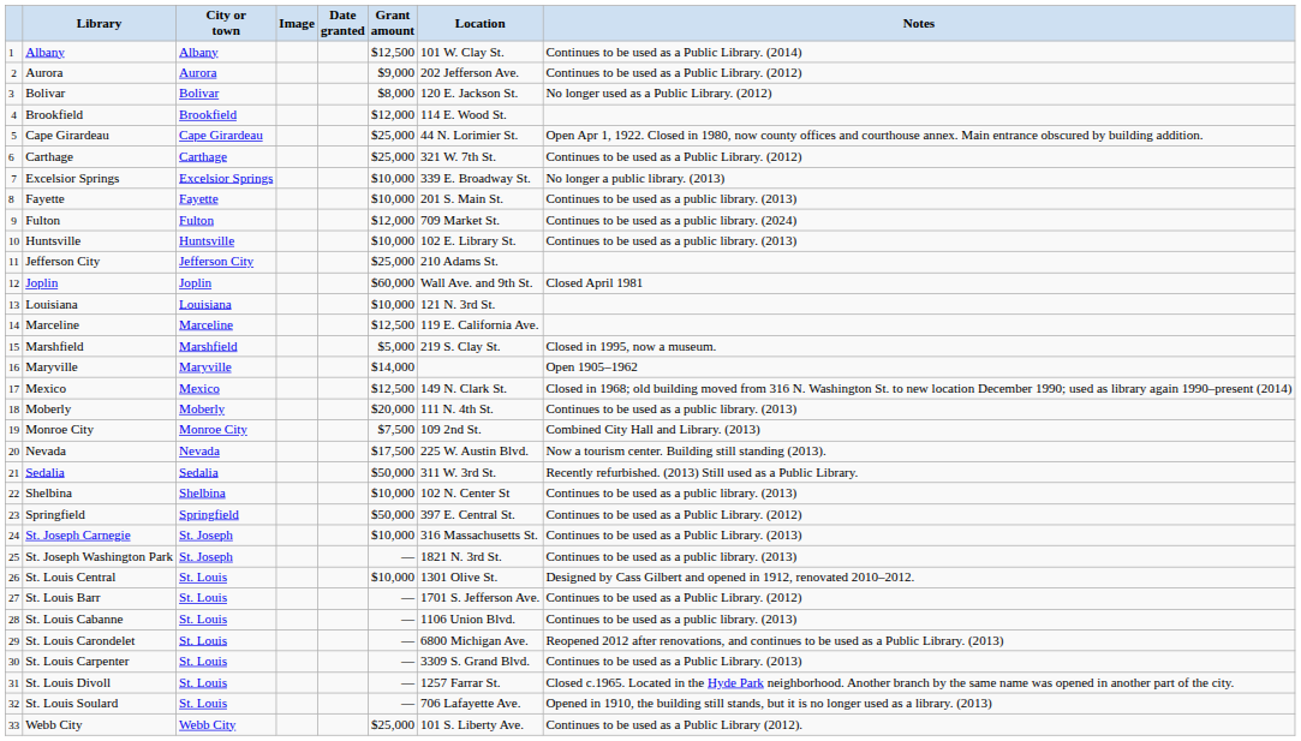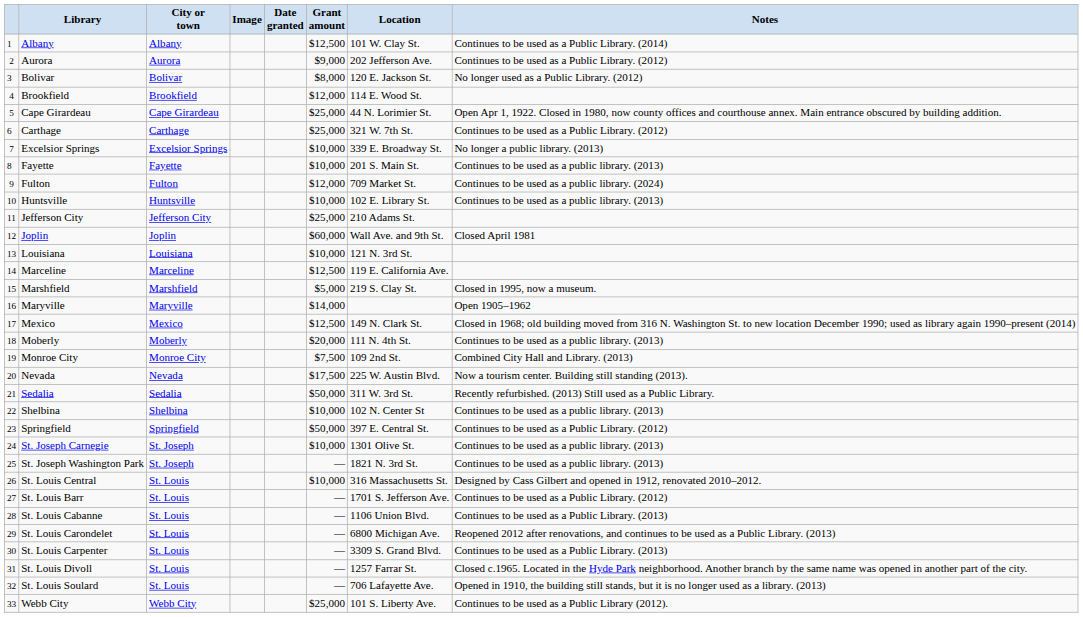 <table class="wikitable sortable" align="center">
 <tr>
 <th style="background-color:#CEE0F2;"></th>
 <th style="background-color:#CEE0F2;">Library</th>
 <th style="background-color:#CEE0F2;">City or<br>town</th>
 <th style="background-color:#CEE0F2;" class="unsortable">Image</th>
 <th style="background-color:#CEE0F2;">Date<br>granted</th>
 <th style="background-color:#CEE0F2;">Grant<br>amount</th>
 <th style="background-color:#CEE0F2;">Location</th>
 <th style="background-color:#CEE0F2;" class="unsortable">Notes</th>
 </tr>
 <tr ->
 <td><small>1</small></td>
 <td><a href='#'>Albany</a></td>
 <td><a href='#'>Albany</a></td>
 <td></td>
 <td></td>
 <td align=right>$12,500</td>
 <td>101 W. Clay St.</td>
 <td>Continues to be used as a Public Library. (2014)</td>
 </tr>
 <tr ->
 <td align=center><small>2</small></td>
 <td>Aurora</td>
 <td><a href='#'>Aurora</a></td>
 <td></td>
 <td></td>
 <td align=right>$9,000</td>
 <td>202 Jefferson Ave.</td>
 <td>Continues to be used as a Public Library. (2012)</td>
 </tr>
 <tr ->
 <td><small>3</small></td>
 <td>Bolivar</td>
 <td><a href='#'>Bolivar</a></td>
 <td></td>
 <td></td>
 <td align=right>$8,000</td>
 <td>120 E. Jackson St.</td>
 <td>No longer used as a Public Library. (2012)</td>
 </tr>
 <tr ->
 <td align=center><small>4</small></td>
 <td>Brookfield</td>
 <td><a href='#'>Brookfield</a></td>
 <td></td>
 <td></td>
 <td align=right>$12,000</td>
 <td>114 E. Wood St.</td>
 <td></td>
 </tr>
 <tr ->
 <td align=center><small>5</small></td>
 <td>Cape Girardeau</td>
 <td><a href='#'>Cape Girardeau</a></td>
 <td></td>
 <td></td>
 <td align=right>$25,000</td>
 <td>44 N. Lorimier St.</td>
 <td>Open Apr 1, 1922. Closed in 1980, now county offices and courthouse annex. Main entrance obscured by building addition.</td>
 </tr>
 <tr ->
 <td><small>6</small></td>
 <td>Carthage</td>
 <td><a href='#'>Carthage</a></td>
 <td></td>
 <td></td>
 <td align=right>$25,000</td>
 <td>321 W. 7th St.</td>
 <td>Continues to be used as a Public Library. (2012)</td>
 </tr>
 <tr ->
 <td align=center><small>7</small></td>
 <td>Excelsior Springs</td>
 <td><a href='#'>Excelsior Springs</a></td>
 <td></td>
 <td></td>
 <td align=right>$10,000</td>
 <td>339 E. Broadway St.</td>
 <td>No longer a public library. (2013)</td>
 </tr>
 <tr ->
 <td><small>8</small></td>
 <td>Fayette</td>
 <td><a href='#'>Fayette</a></td>
 <td></td>
 <td></td>
 <td align=right>$10,000</td>
 <td>201 S. Main St.</td>
 <td>Continues to be used as a public library. (2013)</td>
 </tr>
 <tr ->
 <td align=center><small>9</small></td>
 <td>Fulton</td>
 <td><a href='#'>Fulton</a></td>
 <td></td>
 <td></td>
 <td align=right>$12,000</td>
 <td>709 Market St.</td>
 <td>Continues to be used as a public library. (2024)</td>
 </tr>
 <tr ->
 <td align=center><small>10</small></td>
 <td>Huntsville</td>
 <td><a href='#'>Huntsville</a></td>
 <td></td>
 <td></td>
 <td align=right>$10,000</td>
 <td>102 E. Library St.</td>
 <td>Continues to be used as a public library. (2013)</td>
 </tr>
 <tr ->
 <td><small>11</small></td>
 <td>Jefferson City</td>
 <td><a href='#'>Jefferson City</a></td>
 <td></td>
 <td></td>
 <td align=right>$25,000</td>
 <td>210 Adams St.</td>
 <td></td>
 </tr>
 <tr ->
 <td><small>12</small></td>
 <td><a href='#'>Joplin</a></td>
 <td><a href='#'>Joplin</a></td>
 <td></td>
 <td></td>
 <td align=right>$60,000</td>
 <td>Wall Ave. and 9th St.</td>
 <td>Closed April 1981</td>
 </tr>
 <tr ->
 <td><small>13</small></td>
 <td>Louisiana</td>
 <td><a href='#'>Louisiana</a></td>
 <td></td>
 <td></td>
 <td align=right>$10,000</td>
 <td>121 N. 3rd St.</td>
 <td></td>
 </tr>
 <tr ->
 <td align=center><small>14</small></td>
 <td>Marceline</td>
 <td><a href='#'>Marceline</a></td>
 <td></td>
 <td></td>
 <td align=right>$12,500</td>
 <td>119 E. California Ave.</td>
 <td></td>
 </tr>
 <tr ->
 <td align=center><small>15</small></td>
 <td>Marshfield</td>
 <td><a href='#'>Marshfield</a></td>
 <td></td>
 <td></td>
 <td align=right>$5,000</td>
 <td>219 S. Clay St.</td>
 <td>Closed in 1995, now a museum.</td>
 </tr>
 <tr ->
 <td align=center><small>16</small></td>
 <td>Maryville</td>
 <td><a href='#'>Maryville</a></td>
 <td></td>
 <td></td>
 <td align=right>$14,000</td>
 <td></td>
 <td>Open 1905–1962</td>
 </tr>
 <tr ->
 <td align=center><small>17</small></td>
 <td>Mexico</td>
 <td><a href='#'>Mexico</a></td>
 <td></td>
 <td></td>
 <td align=right>$12,500</td>
 <td>149 N. Clark St.</td>
 <td>Closed in 1968; old building moved from 316 N. Washington St. to new location December 1990; used as library again 1990–present (2014)</td>
 </tr>
 <tr ->
 <td align=center><small>18</small></td>
 <td>Moberly</td>
 <td><a href='#'>Moberly</a></td>
 <td></td>
 <td></td>
 <td align=right>$20,000</td>
 <td>111 N. 4th St.</td>
 <td>Continues to be used as a public library. (2013)</td>
 </tr>
 <tr ->
 <td align=center><small>19</small></td>
 <td>Monroe City</td>
 <td><a href='#'>Monroe City</a></td>
 <td></td>
 <td></td>
 <td align=right>$7,500</td>
 <td>109 2nd St.</td>
 <td>Combined City Hall and Library. (2013)</td>
 </tr>
 <tr ->
 <td align=center><small>20</small></td>
 <td>Nevada</td>
 <td><a href='#'>Nevada</a></td>
 <td></td>
 <td></td>
 <td align=right>$17,500</td>
 <td>225 W. Austin Blvd.</td>
 <td>Now a tourism center. Building still standing (2013).</td>
 </tr>
 <tr ->
 <td><small>21</small></td>
 <td><a href='#'>Sedalia</a></td>
 <td><a href='#'>Sedalia</a></td>
 <td></td>
 <td></td>
 <td align=right>$50,000</td>
 <td>311 W. 3rd St.</td>
 <td>Recently refurbished. (2013)  Still used as a Public Library.</td>
 </tr>
 <tr ->
 <td align=center><small>22</small></td>
 <td>Shelbina</td>
 <td><a href='#'>Shelbina</a></td>
 <td></td>
 <td></td>
 <td align=right>$10,000</td>
 <td>102 N. Center St</td>
 <td>Continues to be used as a public library. (2013)</td>
 </tr>
 <tr ->
 <td align=center><small>23</small></td>
 <td>Springfield</td>
 <td><a href='#'>Springfield</a></td>
 <td></td>
 <td></td>
 <td align=right>$50,000</td>
 <td>397 E. Central St.</td>
 <td>Continues to be used as a Public Library. (2012)</td>
 </tr>
 <tr ->
 <td><small>24</small></td>
 <td><a href='#'>St. Joseph Carnegie</a></td>
 <td><a href='#'>St. Joseph</a></td>
 <td></td>
 <td></td>
 <td align=right>$10,000</td>
-<td>316 Massachusetts St.</td>
-<td>Continues to be used as a Public Library. (2013)</td>
+<td>1301 Olive St.</td>
+<td>Continues to be used as a public library. (2013)</td>
 </tr>
 <tr ->
 <td align=center><small>25</small></td>
 <td>St. Joseph Washington Park</td>
 <td><a href='#'>St. Joseph</a></td>
 <td></td>
 <td></td>
 <td align=right>—</td>
 <td>1821 N. 3rd St.</td>
 <td>Continues to be used as a public library. (2013)</td>
 </tr>
 <tr ->
 <td align=center><small>26</small></td>
 <td>St. Louis Central</td>
 <td><a href='#'>St. Louis</a></td>
 <td></td>
 <td></td>
 <td align=right>$10,000</td>
-<td>1301 Olive St.</td>
+<td>316 Massachusetts St.</td>
 <td>Designed by Cass Gilbert and opened in 1912, renovated 2010–2012.</td>
 </tr>
 <tr ->
 <td><small>27</small></td>
 <td>St. Louis Barr</td>
 <td><a href='#'>St. Louis</a></td>
 <td></td>
 <td></td>
 <td align=right>—</td>
 <td>1701 S. Jefferson Ave.</td>
 <td>Continues to be used as a Public Library. (2012)</td>
 </tr>
 <tr ->
 <td><small>28</small></td>
 <td>St. Louis Cabanne</td>
 <td><a href='#'>St. Louis</a></td>
 <td></td>
 <td></td>
 <td align=right>—</td>
 <td>1106 Union Blvd.</td>
-<td>Continues to be used as a public library. (2013)</td>
+<td>Continues to be used as a Public Library. (2013)</td>
 </tr>
 <tr ->
 <td><small>29</small></td>
 <td>St. Louis Carondelet</td>
 <td><a href='#'>St. Louis</a></td>
 <td></td>
 <td></td>
 <td align=right>—</td>
 <td>6800 Michigan Ave.</td>
 <td>Reopened 2012 after renovations, and continues to be used as a Public Library. (2013)</td>
 </tr>
 <tr ->
 <td><small>30</small></td>
 <td>St. Louis Carpenter</td>
 <td><a href='#'>St. Louis</a></td>
 <td></td>
 <td></td>
 <td align=right>—</td>
 <td>3309 S. Grand Blvd.</td>
 <td>Continues to be used as a Public Library. (2013)</td>
 </tr>
 <tr ->
 <td align=center><small>31</small></td>
 <td>St. Louis Divoll</td>
 <td><a href='#'>St. Louis</a></td>
 <td></td>
 <td></td>
 <td align=right>—</td>
 <td>1257 Farrar St.</td>
 <td>Closed c.1965. Located in the <a href='#'>Hyde Park</a> neighborhood. Another branch by the same name was opened in another part of the city.</td>
 </tr>
 <tr ->
 <td align=center><small>32</small></td>
 <td>St. Louis Soulard</td>
 <td><a href='#'>St. Louis</a></td>
 <td></td>
 <td></td>
 <td align=right>—</td>
 <td>706 Lafayette Ave.</td>
 <td>Opened in 1910, the building still stands, but it is no longer used as a library. (2013)</td>
 </tr>
 <tr ->
 <td align=center><small>33</small></td>
 <td>Webb City</td>
 <td><a href='#'>Webb City</a></td>
 <td></td>
 <td></td>
 <td align=right>$25,000</td>
 <td>101 S. Liberty Ave.</td>
 <td>Continues to be used as a Public Library (2012).</td>
 </tr>
 </table>
